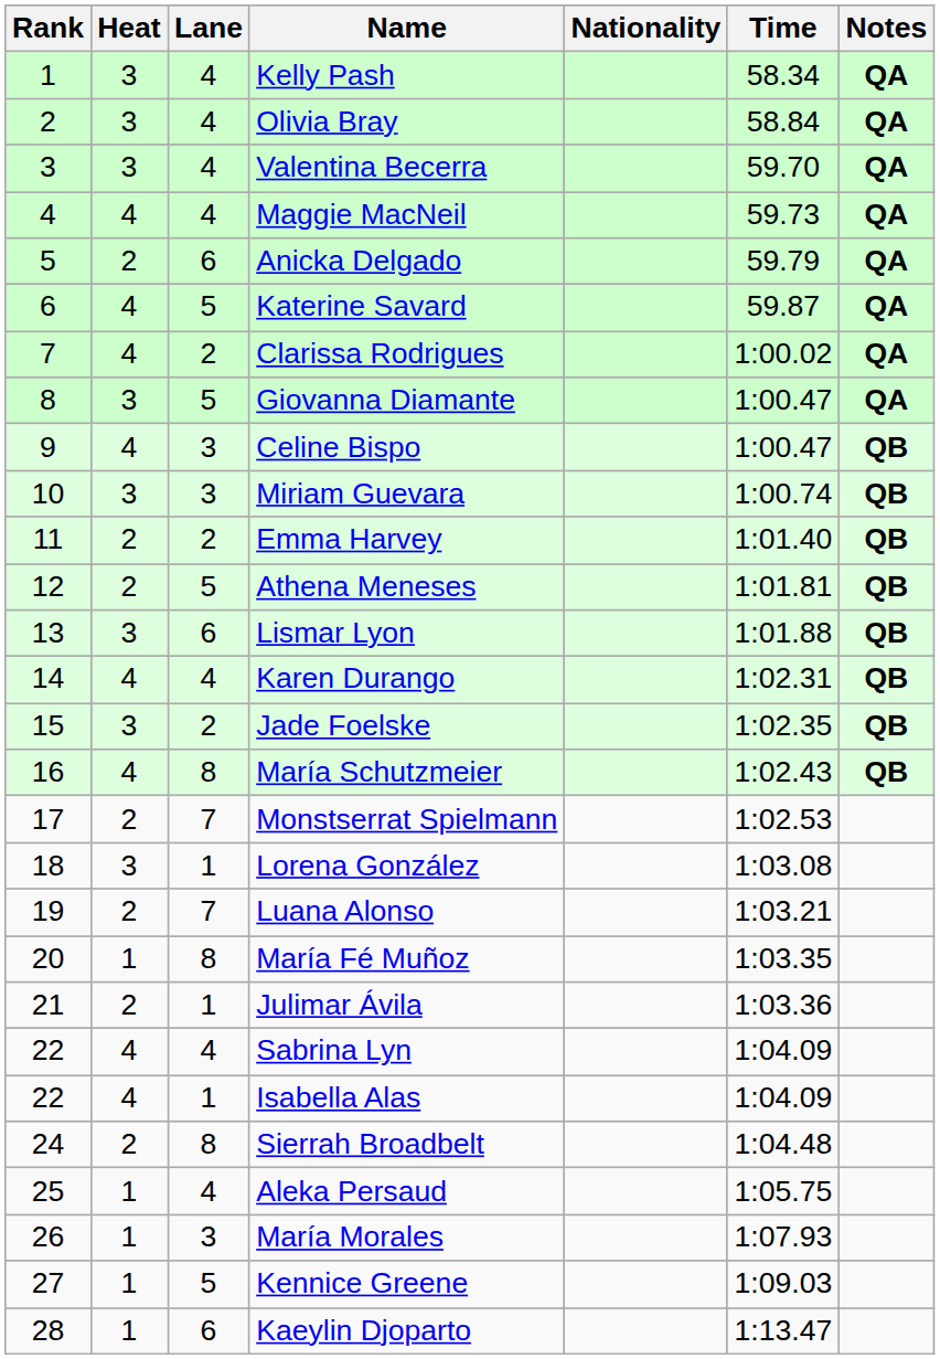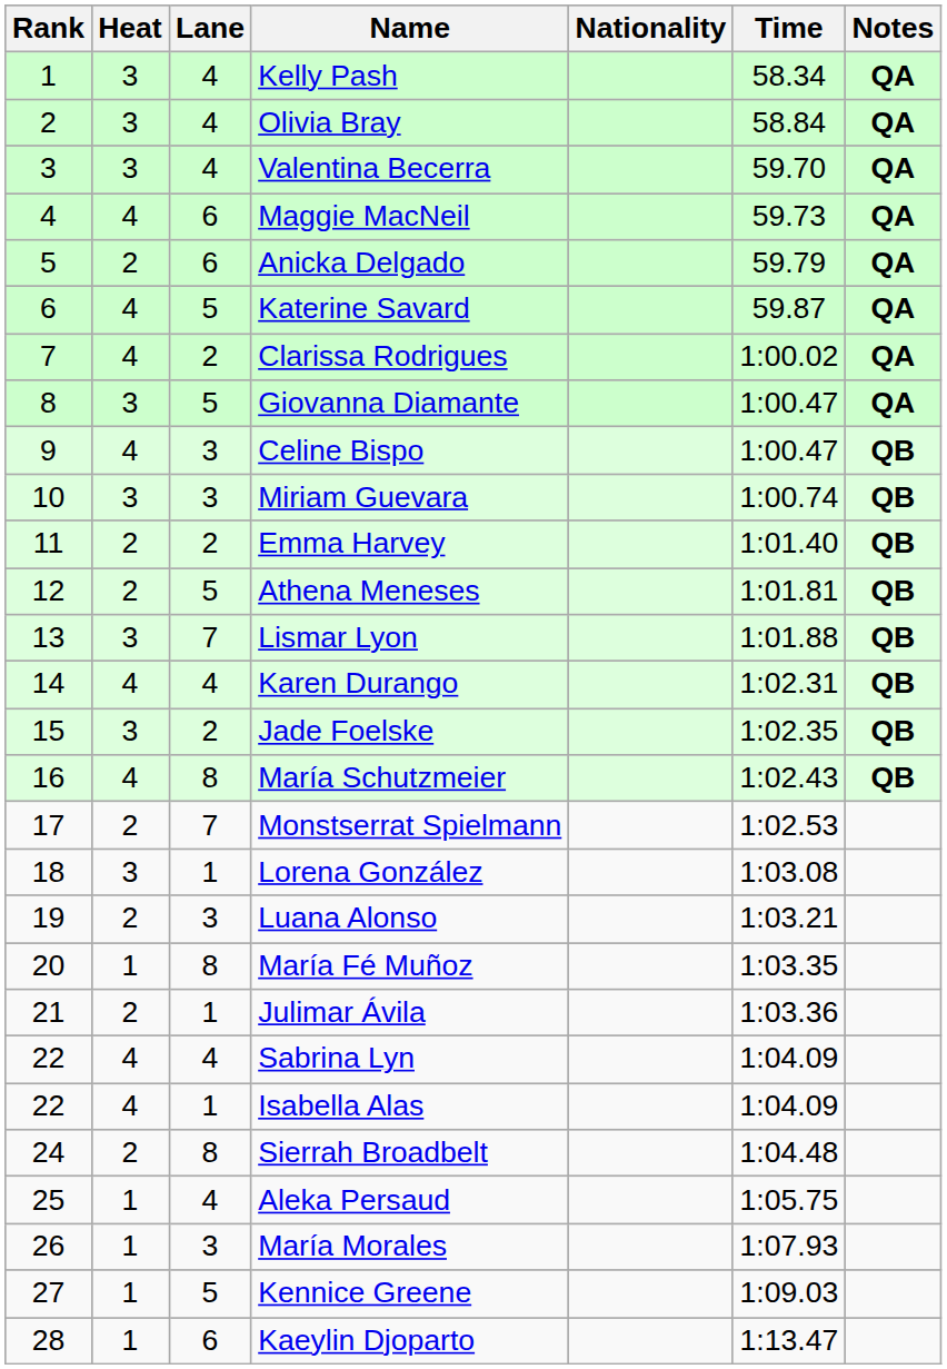 <table class="wikitable sortable" style="text-align:center">
 <tr>
 <th>Rank</th>
 <th>Heat</th>
 <th>Lane</th>
 <th>Name</th>
 <th>Nationality</th>
 <th>Time</th>
 <th>Notes</th>
 </tr>
 <tr bgcolor="ccffcc">
 <td>1</td>
 <td>3</td>
 <td>4</td>
 <td align="left"><a href='#'>Kelly Pash</a></td>
 <td align="left"></td>
 <td>58.34</td>
 <td><strong>QA</strong></td>
 </tr>
 <tr bgcolor="ccffcc">
 <td>2</td>
 <td>3</td>
 <td>4</td>
 <td align="left"><a href='#'>Olivia Bray</a></td>
 <td align="left"></td>
 <td>58.84</td>
 <td><strong>QA</strong></td>
 </tr>
 <tr bgcolor="ccffcc">
 <td>3</td>
 <td>3</td>
 <td>4</td>
 <td align="left"><a href='#'>Valentina Becerra</a></td>
 <td align="left"></td>
 <td>59.70</td>
 <td><strong>QA</strong></td>
 </tr>
 <tr bgcolor="ccffcc">
 <td>4</td>
 <td>4</td>
-<td>4</td>
+<td>6</td>
 <td align="left"><a href='#'>Maggie MacNeil</a></td>
 <td align="left"></td>
 <td>59.73</td>
 <td><strong>QA</strong></td>
 </tr>
 <tr bgcolor="ccffcc">
 <td>5</td>
 <td>2</td>
 <td>6</td>
 <td align="left"><a href='#'>Anicka Delgado</a></td>
 <td align="left"></td>
 <td>59.79</td>
 <td><strong>QA</strong></td>
 </tr>
 <tr bgcolor="ccffcc">
 <td>6</td>
 <td>4</td>
 <td>5</td>
 <td align="left"><a href='#'>Katerine Savard</a></td>
 <td align="left"></td>
 <td>59.87</td>
 <td><strong>QA</strong></td>
 </tr>
 <tr bgcolor="ccffcc">
 <td>7</td>
 <td>4</td>
 <td>2</td>
 <td align="left"><a href='#'>Clarissa Rodrigues</a></td>
 <td align="left"></td>
 <td>1:00.02</td>
 <td><strong>QA</strong></td>
 </tr>
 <tr bgcolor="ccffcc">
 <td>8</td>
 <td>3</td>
 <td>5</td>
 <td align="left"><a href='#'>Giovanna Diamante</a></td>
 <td align="left"></td>
 <td>1:00.47</td>
 <td><strong>QA</strong></td>
 </tr>
 <tr bgcolor="ddffdd">
 <td>9</td>
 <td>4</td>
 <td>3</td>
 <td align="left"><a href='#'>Celine Bispo</a></td>
 <td align="left"></td>
 <td>1:00.47</td>
 <td><strong>QB</strong></td>
 </tr>
 <tr bgcolor="ddffdd">
 <td>10</td>
 <td>3</td>
 <td>3</td>
 <td align="left"><a href='#'>Miriam Guevara</a></td>
 <td align="left"></td>
 <td>1:00.74</td>
 <td><strong>QB</strong></td>
 </tr>
 <tr bgcolor="ddffdd">
 <td>11</td>
 <td>2</td>
 <td>2</td>
 <td align="left"><a href='#'>Emma Harvey</a></td>
 <td align="left"></td>
 <td>1:01.40</td>
 <td><strong>QB</strong></td>
 </tr>
 <tr bgcolor="ddffdd">
 <td>12</td>
 <td>2</td>
 <td>5</td>
 <td align="left"><a href='#'>Athena Meneses</a></td>
 <td align="left"></td>
 <td>1:01.81</td>
 <td><strong>QB</strong></td>
 </tr>
 <tr bgcolor="ddffdd">
 <td>13</td>
 <td>3</td>
-<td>6</td>
+<td>7</td>
 <td align="left"><a href='#'>Lismar Lyon</a></td>
 <td align="left"></td>
 <td>1:01.88</td>
 <td><strong>QB</strong></td>
 </tr>
 <tr bgcolor="ddffdd">
 <td>14</td>
 <td>4</td>
 <td>4</td>
 <td align="left"><a href='#'>Karen Durango</a></td>
 <td align="left"></td>
 <td>1:02.31</td>
 <td><strong>QB</strong></td>
 </tr>
 <tr bgcolor="ddffdd">
 <td>15</td>
 <td>3</td>
 <td>2</td>
 <td align="left"><a href='#'>Jade Foelske</a></td>
 <td align="left"></td>
 <td>1:02.35</td>
 <td><strong>QB</strong></td>
 </tr>
 <tr bgcolor="ddffdd">
 <td>16</td>
 <td>4</td>
 <td>8</td>
 <td align="left"><a href='#'>María Schutzmeier</a></td>
 <td align="left"></td>
 <td>1:02.43</td>
 <td><strong>QB</strong></td>
 </tr>
 <tr>
 <td>17</td>
 <td>2</td>
 <td>7</td>
 <td align="left"><a href='#'>Monstserrat Spielmann</a></td>
 <td align="left"></td>
 <td>1:02.53</td>
 <td></td>
 </tr>
 <tr>
 <td>18</td>
 <td>3</td>
 <td>1</td>
 <td align="left"><a href='#'>Lorena González</a></td>
 <td align="left"></td>
 <td>1:03.08</td>
 <td></td>
 </tr>
 <tr>
 <td>19</td>
 <td>2</td>
-<td>7</td>
+<td>3</td>
 <td align="left"><a href='#'>Luana Alonso</a></td>
 <td align="left"></td>
 <td>1:03.21</td>
 <td></td>
 </tr>
 <tr>
 <td>20</td>
 <td>1</td>
 <td>8</td>
 <td align="left"><a href='#'>María Fé Muñoz</a></td>
 <td align="left"></td>
 <td>1:03.35</td>
 <td></td>
 </tr>
 <tr>
 <td>21</td>
 <td>2</td>
 <td>1</td>
 <td align="left"><a href='#'>Julimar Ávila</a></td>
 <td align="left"></td>
 <td>1:03.36</td>
 <td></td>
 </tr>
 <tr>
 <td>22</td>
 <td>4</td>
 <td>4</td>
 <td align="left"><a href='#'>Sabrina Lyn</a></td>
 <td align="left"></td>
 <td>1:04.09</td>
 <td></td>
 </tr>
 <tr>
 <td>22</td>
 <td>4</td>
 <td>1</td>
 <td align="left"><a href='#'>Isabella Alas</a></td>
 <td align="left"></td>
 <td>1:04.09</td>
 <td></td>
 </tr>
 <tr>
 <td>24</td>
 <td>2</td>
 <td>8</td>
 <td align="left"><a href='#'>Sierrah Broadbelt</a></td>
 <td align="left"></td>
 <td>1:04.48</td>
 <td></td>
 </tr>
 <tr>
 <td>25</td>
 <td>1</td>
 <td>4</td>
 <td align="left"><a href='#'>Aleka Persaud</a></td>
 <td align="left"></td>
 <td>1:05.75</td>
 <td></td>
 </tr>
 <tr>
 <td>26</td>
 <td>1</td>
 <td>3</td>
 <td align="left"><a href='#'>María Morales</a></td>
 <td align="left"></td>
 <td>1:07.93</td>
 <td></td>
 </tr>
 <tr>
 <td>27</td>
 <td>1</td>
 <td>5</td>
 <td align="left"><a href='#'>Kennice Greene</a></td>
 <td align="left"></td>
 <td>1:09.03</td>
 <td></td>
 </tr>
 <tr>
 <td>28</td>
 <td>1</td>
 <td>6</td>
 <td align="left"><a href='#'>Kaeylin Djoparto</a></td>
 <td align="left"></td>
 <td>1:13.47</td>
 <td></td>
 </tr>
 <tr>
 </tr>
 </table>
